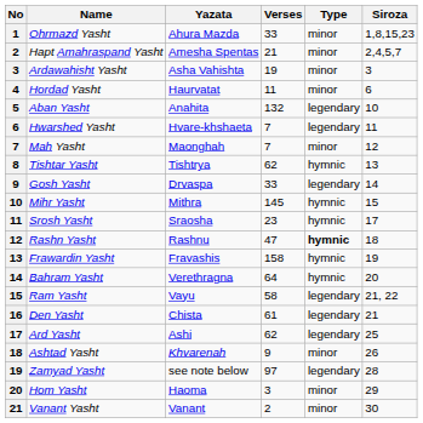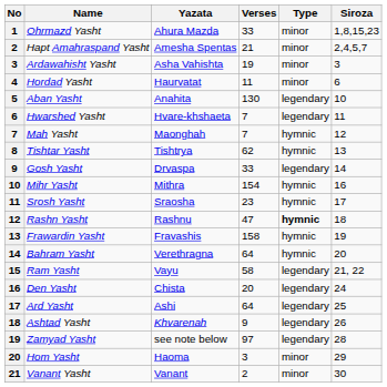 <table class=wikitable>
 <tr>
 <th scope=col>No</th>
 <th scope=col>Name</th>
 <th scope="col">Yazata</th>
 <th scope="col">Verses</th>
 <th scope="col">Type</th>
 <th>Siroza</th>
 </tr>
 <tr>
 <th scope=row>1</th>
 <td><em><a href='#'>Ohrmazd</a> Yasht</em></td>
 <td><a href='#'>Ahura Mazda</a></td>
 <td>33</td>
 <td>minor</td>
 <td>1,8,15,23</td>
 </tr>
 <tr>
 <th scope=row>2</th>
 <td><em>Hapt <a href='#'>Amahraspand</a> Yasht</em></td>
 <td><a href='#'>Amesha Spentas</a></td>
 <td>21</td>
 <td>minor</td>
 <td>2,4,5,7</td>
 </tr>
 <tr>
 <th scope=row>3</th>
 <td><em><a href='#'>Ardawahisht</a> Yasht</em></td>
 <td><a href='#'>Asha Vahishta</a></td>
 <td>19</td>
 <td>minor</td>
 <td>3</td>
 </tr>
 <tr>
 <th scope=row>4</th>
 <td><em><a href='#'>Hordad</a> Yasht</em></td>
 <td><a href='#'>Haurvatat</a></td>
 <td>11</td>
 <td>minor</td>
 <td>6</td>
 </tr>
 <tr>
 <th scope=row>5</th>
 <td><em><a href='#'>Aban Yasht</a></em></td>
 <td><a href='#'>Anahita</a></td>
-<td>132</td>
+<td>130</td>
 <td>legendary</td>
 <td>10</td>
 </tr>
 <tr>
 <th scope=row>6</th>
 <td><em><a href='#'>Hwarshed</a> Yasht</em></td>
 <td><a href='#'>Hvare-khshaeta</a></td>
 <td>7</td>
 <td>legendary</td>
 <td>11</td>
 </tr>
 <tr>
 <th scope="row">7</th>
 <td><a href='#'><em>Mah</em></a> <em>Yasht</em></td>
 <td><a href='#'>Maonghah</a></td>
 <td>7</td>
-<td>minor</td>
+<td>hymnic</td>
 <td>12</td>
 </tr>
 <tr>
 <th scope="row">8</th>
 <td><em><a href='#'>Tishtar Yasht</a></em></td>
 <td><a href='#'>Tishtrya</a></td>
 <td>62</td>
 <td>hymnic</td>
 <td>13</td>
 </tr>
 <tr>
 <th scope="row">9</th>
 <td><em><a href='#'>Gosh  Yasht</a></em></td>
 <td><a href='#'>Drvaspa</a></td>
 <td>33</td>
 <td>legendary</td>
 <td>14</td>
 </tr>
 <tr>
 <th scope="row">10</th>
 <td><em><a href='#'>Mihr Yasht</a></em></td>
 <td><a href='#'>Mithra</a></td>
-<td>145</td>
+<td>154</td>
 <td>hymnic</td>
-<td>15</td>
+<td>16</td>
 </tr>
 <tr>
 <th scope="row">11</th>
 <td><em><a href='#'>Srosh Yasht</a></em></td>
 <td><a href='#'>Sraosha</a></td>
 <td>23</td>
 <td>hymnic</td>
 <td>17</td>
 </tr>
 <tr>
 <th scope="row">12</th>
 <td><em><a href='#'>Rashn Yasht</a></em></td>
 <td><a href='#'>Rashnu</a></td>
 <td>47</td>
 <td><strong>hymnic</strong></td>
 <td>18</td>
 </tr>
 <tr>
 <th scope="row">13</th>
 <td><em><a href='#'>Frawardin Yasht</a></em></td>
 <td><a href='#'>Fravashis</a></td>
 <td>158</td>
 <td>hymnic</td>
 <td>19</td>
 </tr>
 <tr>
 <th scope="row">14</th>
 <td><em><a href='#'>Bahram Yasht</a></em></td>
 <td><a href='#'>Verethragna</a></td>
 <td>64</td>
 <td>hymnic</td>
 <td>20</td>
 </tr>
 <tr>
 <th scope="row">15</th>
 <td><em><a href='#'>Ram Yasht</a></em></td>
 <td><a href='#'>Vayu</a></td>
 <td>58</td>
 <td>legendary</td>
 <td>21, 22</td>
 </tr>
 <tr>
 <th scope="row">16</th>
 <td><em><a href='#'>Den Yasht</a></em></td>
 <td><a href='#'>Chista</a></td>
-<td>61</td>
+<td>20</td>
 <td>legendary</td>
-<td>21</td>
+<td>24</td>
 </tr>
 <tr>
 <th scope="row">17</th>
 <td><em><a href='#'>Ard Yasht</a></em></td>
 <td><a href='#'>Ashi</a></td>
-<td>62</td>
+<td>64</td>
 <td>legendary</td>
 <td>25</td>
 </tr>
 <tr>
 <th scope="row">18</th>
 <td><em><a href='#'>Ashtad</a> Yasht</em></td>
 <td><em><a href='#'>Khvarenah</a></em></td>
 <td>9</td>
-<td>minor</td>
+<td>legendary</td>
 <td>26</td>
 </tr>
 <tr>
 <th scope="row">19</th>
 <td><em><a href='#'>Zamyad Yasht</a></em></td>
 <td>see note below</td>
 <td>97</td>
 <td>legendary</td>
 <td>28</td>
 </tr>
 <tr>
 <th scope="row">20</th>
 <td><em><a href='#'>Hom Yasht</a></em></td>
 <td><a href='#'>Haoma</a></td>
 <td>3</td>
 <td>minor</td>
 <td>29</td>
 </tr>
 <tr>
 <th scope="row">21</th>
 <td><em><a href='#'>Vanant</a> Yasht</em></td>
 <td><a href='#'>Vanant</a></td>
 <td>2</td>
 <td>minor</td>
 <td>30</td>
 </tr>
 </table>
